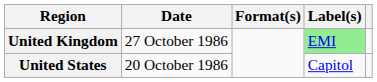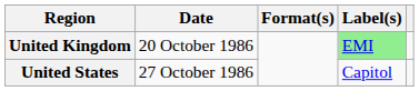 <table class="wikitable plainrowheaders">
 <tr>
 <th scope="col">Region</th>
 <th scope="col">Date</th>
 <th scope="col">Format(s)</th>
 <th scope="col">Label(s)</th>
 <th scope="col"></th>
 </tr>
 <tr>
 <th scope="row">United Kingdom</th>
-<td>27 October 1986</td>
+<td>20 October 1986</td>
 <td rowspan="2"></td>
 <td style="background: lightgreen;"><a href='#'>EMI</a></td>
 <td></td>
 </tr>
 <tr>
 <th scope="row">United States</th>
-<td>20 October 1986</td>
+<td>27 October 1986</td>
 <td><a href='#'>Capitol</a></td>
 <td></td>
 </tr>
 </table>
